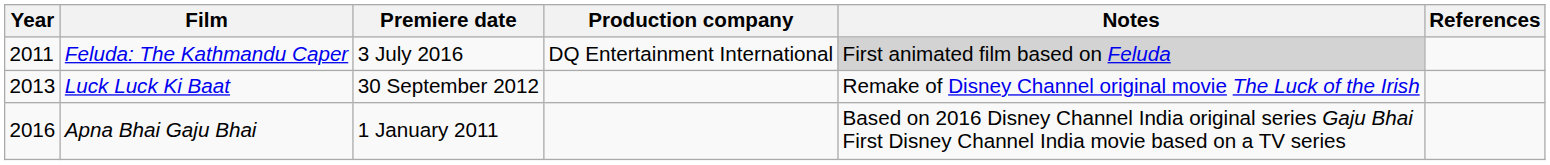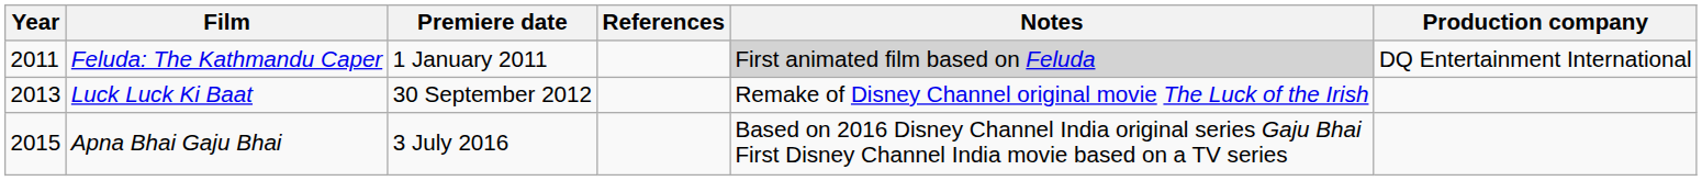 <table class="wikitable sortable">
 <tr>
 <th scope="col">Year</th>
 <th scope="col">Film</th>
 <th scope="col" data-sort-type="date">Premiere date</th>
+<th scope="col" class="unsortable">References</th>
+<th scope="col">Notes</th>
 <th scope="col">Production company</th>
-<th scope="col">Notes</th>
-<th scope="col" class="unsortable">References</th>
 </tr>
 <tr>
 <td>2011</td>
 <td><em><a href='#'>Feluda: The Kathmandu Caper</a></em></td>
-<td>3 July 2016</td>
+<td>1 January 2011</td>
+<td></td>
+<td style="background: lightgrey;">First animated film based on <em><a href='#'>Feluda</a></em></td>
 <td>DQ Entertainment International</td>
-<td style="background: lightgrey;">First animated film based on <em><a href='#'>Feluda</a></em></td>
-<td></td>
 </tr>
 <tr>
 <td>2013</td>
 <td><em><a href='#'>Luck Luck Ki Baat</a></em></td>
 <td>30 September 2012</td>
 <td></td>
 <td>Remake of <a href='#'>Disney Channel original movie</a> <em><a href='#'>The Luck of the Irish</a></em></td>
 <td></td>
 </tr>
 <tr>
-<td>2016</td>
+<td>2015</td>
 <td><em>Apna Bhai Gaju Bhai</em></td>
-<td>1 January 2011</td>
+<td>3 July 2016</td>
 <td></td>
 <td>Based on 2016 Disney Channel India original series <em>Gaju Bhai</em> <br> First Disney Channel India movie based on a TV series</td>
 <td></td>
 </tr>
 </table>
